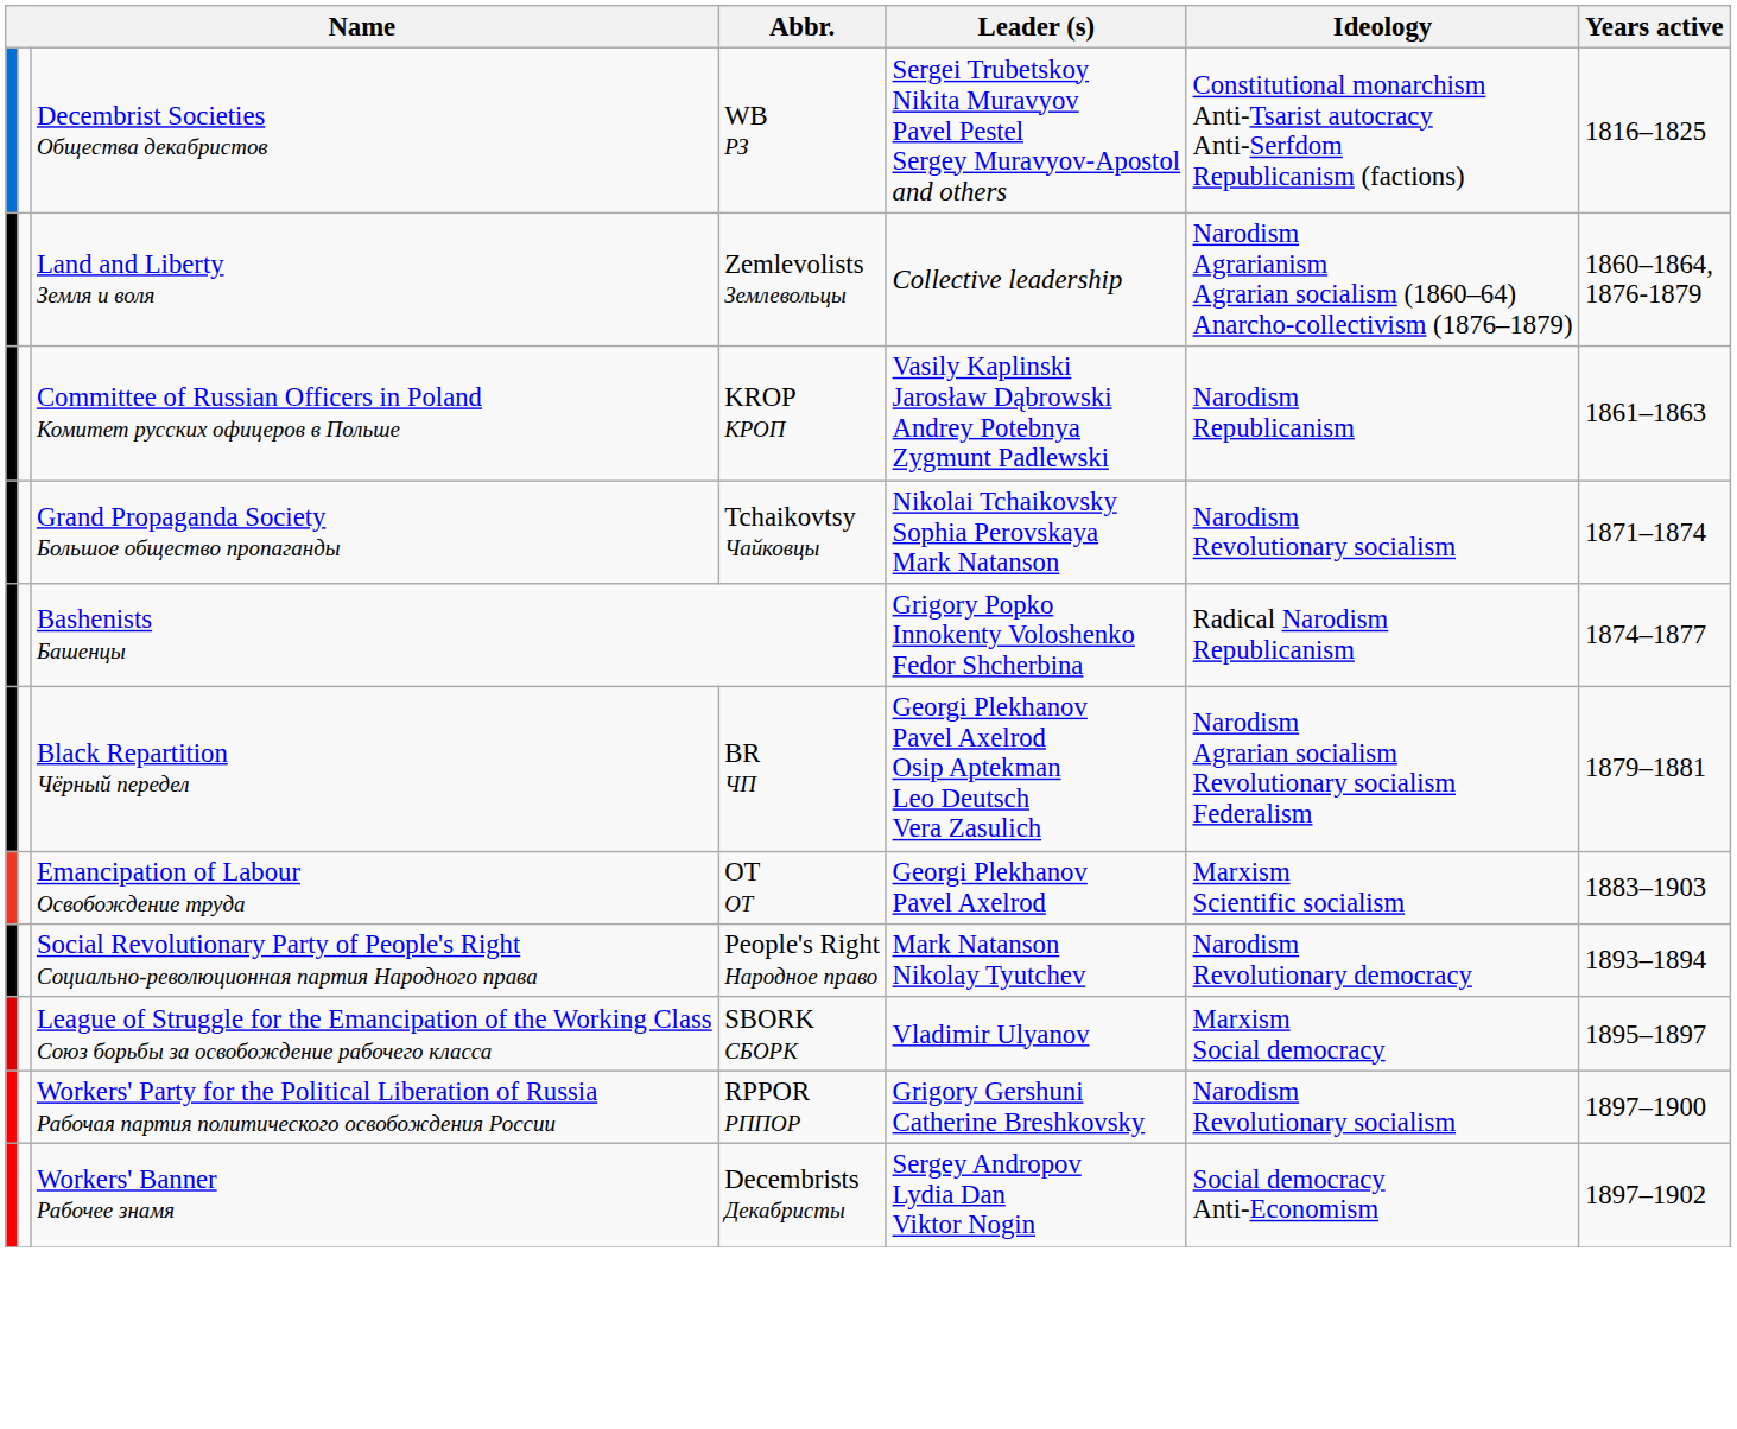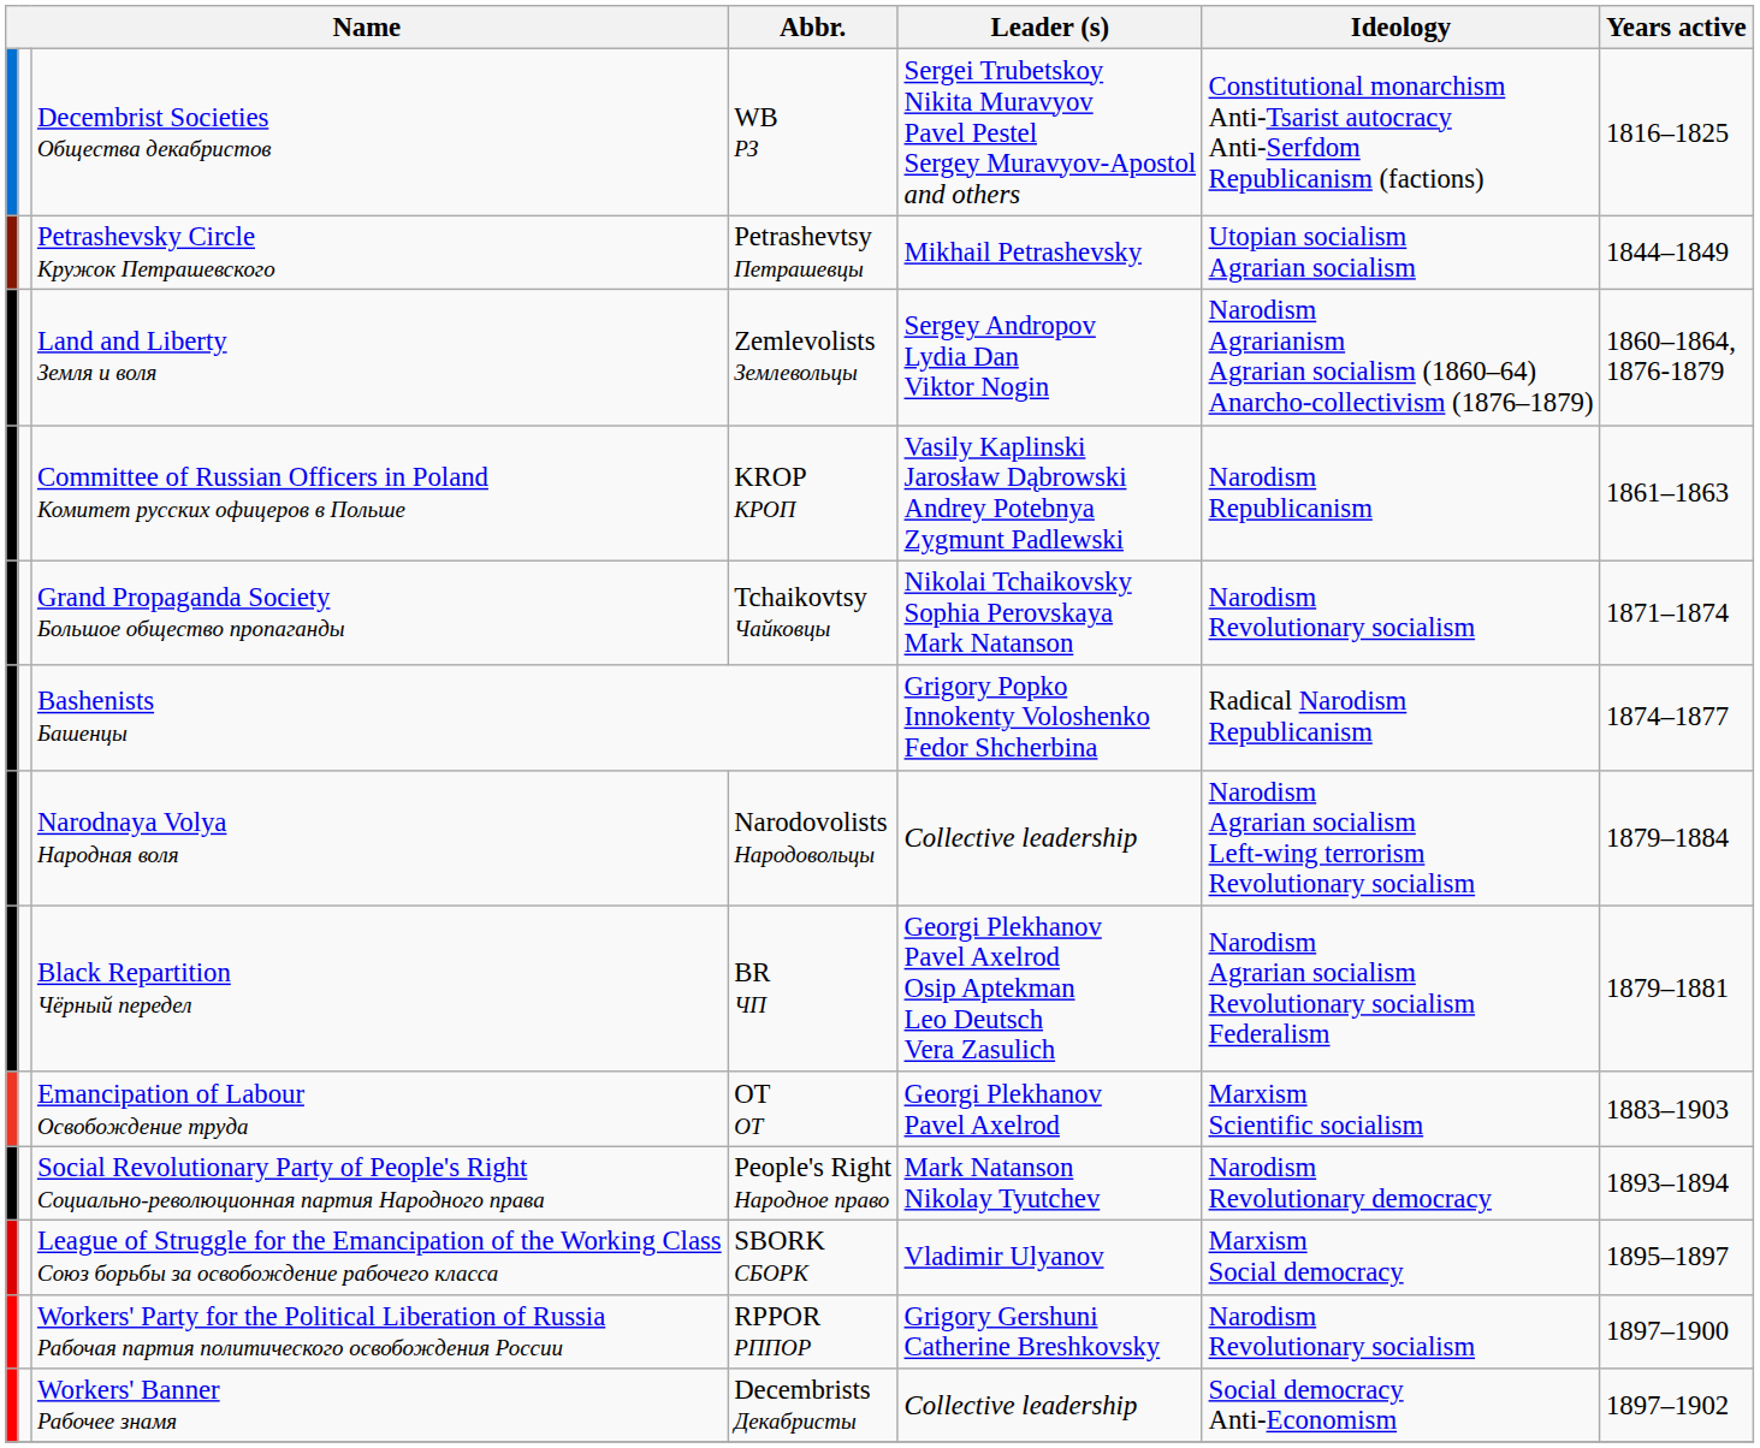 <table class="wikitable sortable">
 <tr>
 <th colspan=3>Name</th>
 <th>Abbr.</th>
 <th>Leader (s)</th>
 <th>Ideology</th>
 <th>Years active</th>
 </tr>
 <tr>
 <th style="background:#0070D3;"></th>
 <td></td>
 <td><a href='#'>Decembrist Societies</a><br><small><em>Общества декабристов</em></small></td>
 <td>WB<br><small><em>РЗ</em></small></td>
 <td><a href='#'>Sergei Trubetskoy</a><br><a href='#'>Nikita Muravyov</a><br><a href='#'>Pavel Pestel</a><br><a href='#'>Sergey Muravyov-Apostol</a><br><em>and others</em></td>
 <td><a href='#'>Constitutional monarchism</a><br>Anti-<a href='#'>Tsarist autocracy</a><br>Anti-<a href='#'>Serfdom</a><br><a href='#'>Republicanism</a> (factions)</td>
 <td>1816–1825</td>
 </tr>
 <tr>
+<th style="background:#831600;"></th>
+<td></td>
+<td><a href='#'>Petrashevsky Circle</a><br><small><em>Кружок Петрашевского</em></small></td>
+<td>Petrashevtsy<br><small><em>Петрашевцы</em></small></td>
+<td><a href='#'>Mikhail Petrashevsky</a></td>
+<td><a href='#'>Utopian socialism</a><br><a href='#'>Agrarian socialism</a></td>
+<td>1844–1849</td>
+</tr>
+<tr>
 <th style="background:#000000;"></th>
 <td></td>
 <td><a href='#'>Land and Liberty</a><br><small><em>Земля и воля</em></small></td>
 <td>Zemlevolists<br><small><em> Землевольцы</em></small></td>
-<td><em>Collective leadership</em></td>
+<td><a href='#'>Sergey Andropov</a><br><a href='#'>Lydia Dan</a><br><a href='#'>Viktor Nogin</a></td>
 <td><a href='#'>Narodism</a><br><a href='#'>Agrarianism</a><br><a href='#'>Agrarian socialism</a> (1860–64)<br><a href='#'>Anarcho-collectivism</a> (1876–1879)</td>
 <td>1860–1864,<br>1876-1879</td>
 </tr>
 <tr>
 <th style="background:#000000;"></th>
 <td></td>
 <td><a href='#'>Committee of Russian Officers in Poland</a><br><small><em>Комитет русских офицеров в Польше</em></small></td>
 <td>KROP<br><small><em>КРОП</em></small></td>
 <td><a href='#'>Vasily Kaplinski</a><br><a href='#'>Jarosław Dąbrowski</a><br><a href='#'>Andrey Potebnya</a><br><a href='#'>Zygmunt Padlewski</a></td>
 <td><a href='#'>Narodism</a><br><a href='#'>Republicanism</a></td>
 <td>1861–1863</td>
 </tr>
 <tr>
 <th style="background:#000000;"></th>
 <td></td>
 <td><a href='#'>Grand Propaganda Society</a><br><small><em>Большое общество пропаганды</em></small></td>
 <td>Tchaikovtsy<br><small><em>Чайковцы</em></small></td>
 <td><a href='#'>Nikolai Tchaikovsky</a><br><a href='#'>Sophia Perovskaya</a><br><a href='#'>Mark Natanson</a></td>
 <td><a href='#'>Narodism</a><br><a href='#'>Revolutionary socialism</a></td>
 <td>1871–1874</td>
 </tr>
 <tr>
 <th style="background:#000000;"></th>
 <td></td>
 <td colspan=2><a href='#'>Bashenists</a><br><small><em>Башенцы</em></small></td>
 <td><a href='#'>Grigory Popko</a><br><a href='#'>Innokenty Voloshenko</a><br><a href='#'>Fedor Shcherbina</a></td>
 <td>Radical <a href='#'>Narodism</a><br><a href='#'>Republicanism</a></td>
 <td>1874–1877</td>
+</tr>
+<tr>
+<th style="background:#000000;"></th>
+<td></td>
+<td><a href='#'>Narodnaya Volya</a><br><small><em>Народная воля</em></small></td>
+<td>Narodovolists<br><small><em>Народовольцы</em></small></td>
+<td><em>Collective leadership</em></td>
+<td><a href='#'>Narodism</a><br><a href='#'>Agrarian socialism</a><br><a href='#'>Left-wing terrorism</a><br><a href='#'>Revolutionary socialism</a></td>
+<td>1879–1884</td>
 </tr>
 <tr>
 <th style="background:#000000;"></th>
 <td></td>
 <td><a href='#'>Black Repartition</a><br><small><em>Чёрный передел</em></small></td>
 <td>BR<br><small><em>ЧП</em></small></td>
 <td><a href='#'>Georgi Plekhanov</a><br><a href='#'>Pavel Axelrod</a><br><a href='#'>Osip Aptekman</a><br><a href='#'>Leo Deutsch</a><br><a href='#'>Vera Zasulich</a></td>
 <td><a href='#'>Narodism</a><br><a href='#'>Agrarian socialism</a><br><a href='#'>Revolutionary socialism</a><br><a href='#'>Federalism</a></td>
 <td>1879–1881</td>
 </tr>
 <tr>
 <th style="background:#EF3624;"></th>
 <td></td>
 <td><a href='#'>Emancipation of Labour</a><br><small><em>Освобождение труда</em></small></td>
 <td>OT<br><small><em>ОТ</em></small></td>
 <td><a href='#'>Georgi Plekhanov</a><br><a href='#'>Pavel Axelrod</a></td>
 <td><a href='#'>Marxism</a><br><a href='#'>Scientific socialism</a></td>
 <td>1883–1903<br></td>
 </tr>
 <tr>
 <th style="background:#000000;"></th>
 <td></td>
 <td><a href='#'>Social Revolutionary Party of People's Right</a><br><small><em>Социально-революционная партия Народного права</em></small></td>
 <td>People's Right<br><small><em>Народное право</em></small></td>
 <td><a href='#'>Mark Natanson</a><br><a href='#'>Nikolay Tyutchev</a></td>
 <td><a href='#'>Narodism</a><br><a href='#'>Revolutionary democracy</a></td>
 <td>1893–1894</td>
 </tr>
 <tr>
 <th style="background:#DD0000;"></th>
 <td></td>
 <td><a href='#'>League of Struggle for the Emancipation of the Working Class</a><br><small><em>Союз борьбы за освобождение рабочего класса</em></small></td>
 <td>SBORK<br><small><em>СБОРК</em></small></td>
 <td><a href='#'>Vladimir Ulyanov</a></td>
 <td><a href='#'>Marxism</a><br><a href='#'>Social democracy</a></td>
 <td>1895–1897<br></td>
 </tr>
 <tr>
 <th style="background:#FF0000;"></th>
 <td></td>
 <td><a href='#'>Workers' Party for the Political Liberation of Russia</a><br><small><em>Рабочая партия политического освобождения России</em></small></td>
 <td>RPPOR<br><small><em>РППОР</em></small></td>
 <td><a href='#'>Grigory Gershuni</a><br><a href='#'>Catherine Breshkovsky</a></td>
 <td><a href='#'>Narodism</a><br><a href='#'>Revolutionary socialism</a></td>
 <td>1897–1900</td>
 </tr>
 <tr>
 <th style="background:#FF0000;"></th>
 <td></td>
 <td><a href='#'>Workers' Banner</a><br><small><em>Рабочее знамя</em></small></td>
 <td>Decembrists<br><small><em>Декабристы</em></small></td>
-<td><a href='#'>Sergey Andropov</a><br><a href='#'>Lydia Dan</a><br><a href='#'>Viktor Nogin</a></td>
+<td><em>Collective leadership</em></td>
 <td><a href='#'>Social democracy</a><br>Anti-<a href='#'>Economism</a></td>
 <td>1897–1902</td>
 </tr>
 <tr>
 </tr>
 </table>
